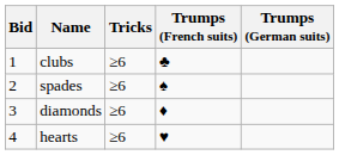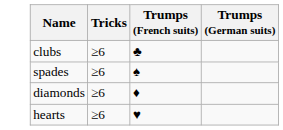 <table class="wikitable" align="right">
 <tr>
-<th>Bid</th>
 <th>Name</th>
 <th>Tricks</th>
 <th>Trumps<br><small>(French suits)</small></th>
 <th>Trumps<br><small>(German suits)</small></th>
 </tr>
 <tr>
-<td>1</td>
 <td>clubs</td>
 <td>≥6</td>
 <td>♣</td>
 <td></td>
 </tr>
 <tr>
-<td>2</td>
 <td>spades</td>
 <td>≥6</td>
 <td>♠</td>
 <td></td>
 </tr>
 <tr>
-<td>3</td>
 <td>diamonds</td>
 <td>≥6</td>
 <td><span>♦</span></td>
 <td></td>
 </tr>
 <tr>
-<td>4</td>
 <td>hearts</td>
 <td>≥6</td>
 <td><span>♥</span></td>
 <td></td>
 </tr>
 </table>
